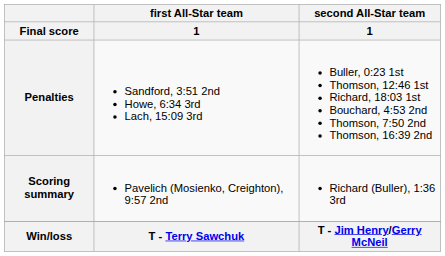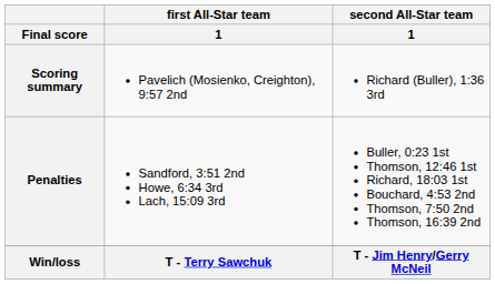 <table class="wikitable" style="width:100%">
 <tr>
 <th></th>
 <th>first All-Star team</th>
 <th>second All-Star team</th>
 </tr>
 <tr>
 <th>Final score</th>
 <th>1</th>
 <th>1</th>
 </tr>
 <tr>
+<th>Scoring summary</th>
+<td><br><ul><li>Pavelich (Mosienko, Creighton), 9:57 2nd</li></ul></td>
+<td><br><ul><li>Richard (Buller), 1:36 3rd</li></ul></td>
+</tr>
+<tr>
 <th>Penalties</th>
 <td><br><ul><li>Sandford, 3:51 2nd</li><li>Howe, 6:34 3rd</li><li>Lach, 15:09 3rd</li></ul></td>
 <td><br><ul><li>Buller, 0:23 1st</li><li>Thomson, 12:46 1st</li><li>Richard, 18:03 1st</li><li>Bouchard, 4:53 2nd</li><li>Thomson, 7:50 2nd</li><li>Thomson, 16:39 2nd</li></ul></td>
-</tr>
-<tr>
-<th>Scoring summary</th>
-<td><br><ul><li>Pavelich (Mosienko, Creighton), 9:57 2nd</li></ul></td>
-<td><br><ul><li>Richard (Buller), 1:36 3rd</li></ul></td>
 </tr>
 <tr>
 </tr>
 <tr>
 <th>Win/loss</th>
 <th><strong>T</strong> - <a href='#'>Terry Sawchuk</a></th>
 <th><strong>T</strong> - <a href='#'>Jim Henry</a>/<a href='#'>Gerry McNeil</a></th>
 </tr>
 </table>
